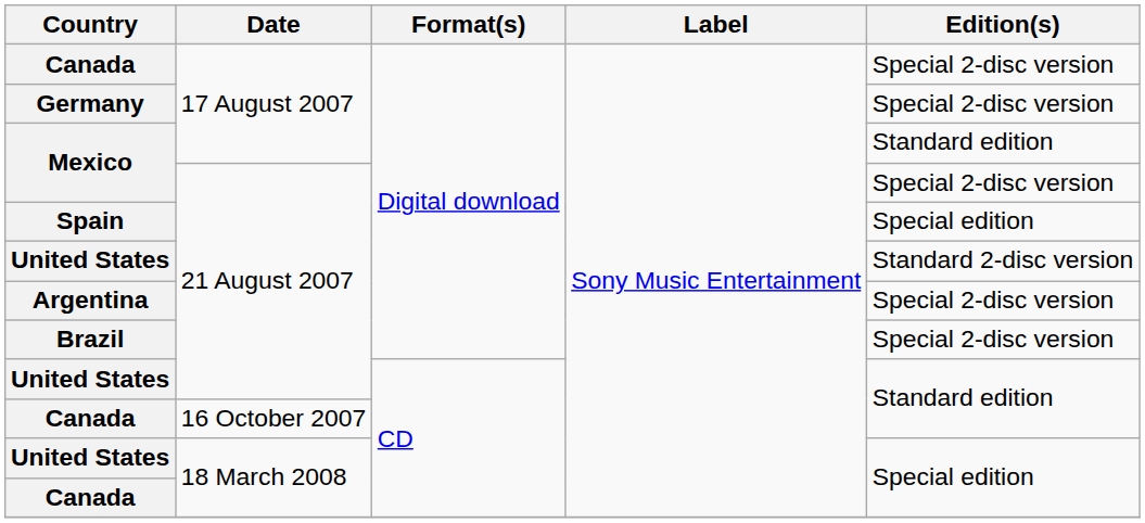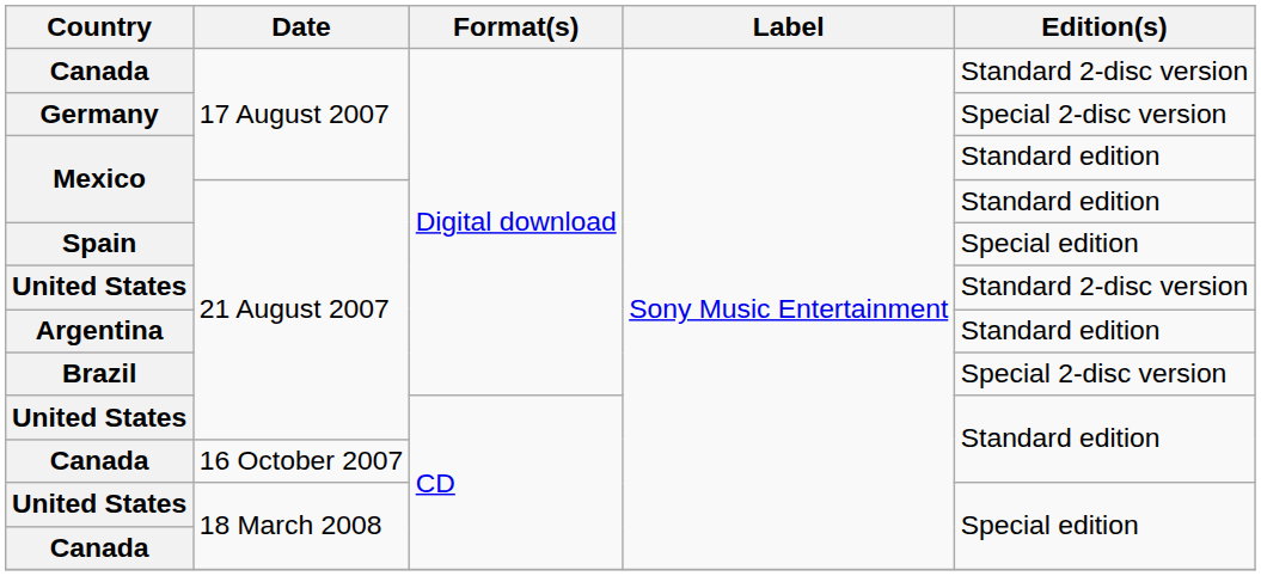 <table class="wikitable plainrowheaders">
 <tr>
 <th scope="col">Country</th>
 <th scope="col">Date</th>
 <th scope="col">Format(s)</th>
 <th scope="col">Label</th>
 <th scope="col">Edition(s)</th>
 </tr>
 <tr>
 <th scope="row">Canada</th>
 <td rowspan="3">17 August 2007</td>
 <td rowspan="8"><a href='#'>Digital download</a></td>
 <td rowspan="12"><a href='#'>Sony Music Entertainment</a></td>
-<td rowspan="">Special 2-disc version</td>
+<td rowspan="">Standard 2-disc version</td>
 </tr>
 <tr>
 <th scope="row" rowspan="">Germany</th>
 <td rowspan="">Special 2-disc version</td>
 </tr>
 <tr>
 <th scope="row" rowspan="2">Mexico</th>
 <td rowspan="">Standard edition</td>
 </tr>
 <tr>
 <td rowspan="6">21 August 2007</td>
-<td rowspan="">Special 2-disc version</td>
+<td rowspan="">Standard edition</td>
 </tr>
 <tr>
 <th scope="row">Spain</th>
 <td rowspan="">Special edition</td>
 </tr>
 <tr>
 <th scope="row">United States</th>
 <td rowspan="">Standard 2-disc version</td>
 </tr>
 <tr>
 <th scope="row">Argentina</th>
-<td rowspan="">Special 2-disc version</td>
+<td rowspan="">Standard edition</td>
 </tr>
 <tr>
 <th scope="row">Brazil</th>
 <td rowspan="">Special 2-disc version</td>
 </tr>
 <tr>
 <th scope="row" rowspan="">United States</th>
 <td rowspan="4"><a href='#'>CD</a></td>
 <td rowspan="2">Standard edition</td>
 </tr>
 <tr>
 <th scope="row" rowspan="">Canada</th>
 <td rowspan="">16 October 2007</td>
 </tr>
 <tr>
 <th scope="row" rowspan="">United States</th>
 <td rowspan="2">18 March 2008</td>
 <td rowspan="2">Special edition</td>
 </tr>
 <tr>
 <th scope="row" rowspan="">Canada</th>
 </tr>
 <tr>
 </tr>
 </table>
